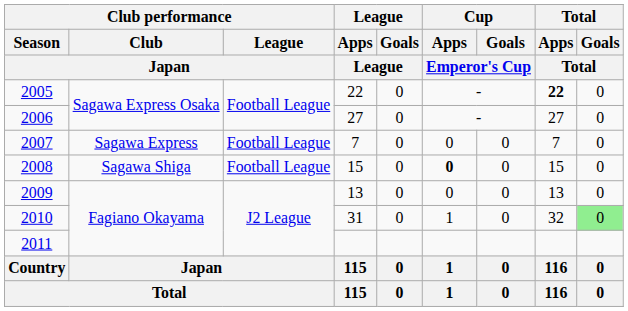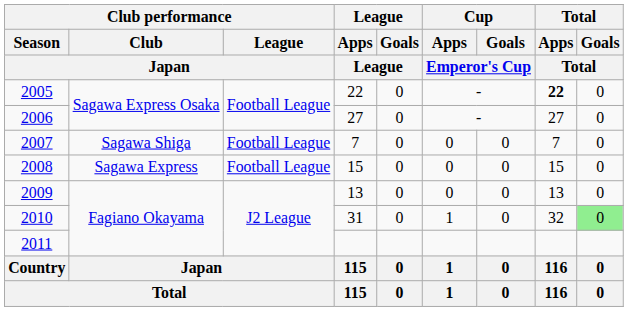 <table class="wikitable" style="text-align:center;">
 <tr>
 <th colspan=3>Club performance</th>
 <th colspan=2>League</th>
 <th colspan=2>Cup</th>
 <th colspan=2>Total</th>
 </tr>
 <tr>
 <th>Season</th>
 <th>Club</th>
 <th>League</th>
 <th>Apps</th>
 <th>Goals</th>
 <th>Apps</th>
 <th>Goals</th>
 <th>Apps</th>
 <th>Goals</th>
 </tr>
 <tr>
 <th colspan=3>Japan</th>
 <th colspan=2>League</th>
 <th colspan=2><a href='#'>Emperor's Cup</a></th>
 <th colspan=2>Total</th>
 </tr>
 <tr>
 <td><a href='#'>2005</a></td>
 <td rowspan="2"><a href='#'>Sagawa Express Osaka</a></td>
 <td rowspan="2"><a href='#'>Football League</a></td>
 <td>22</td>
 <td>0</td>
 <td colspan="2">-</td>
 <td><strong>22</strong></td>
 <td>0</td>
 </tr>
 <tr>
 <td><a href='#'>2006</a></td>
 <td>27</td>
 <td>0</td>
 <td colspan="2">-</td>
 <td>27</td>
 <td>0</td>
 </tr>
 <tr>
 <td><a href='#'>2007</a></td>
-<td><a href='#'>Sagawa Express</a></td>
+<td><a href='#'>Sagawa Shiga</a></td>
 <td><a href='#'>Football League</a></td>
 <td>7</td>
 <td>0</td>
 <td>0</td>
 <td>0</td>
 <td>7</td>
 <td>0</td>
 </tr>
 <tr>
 <td><a href='#'>2008</a></td>
-<td><a href='#'>Sagawa Shiga</a></td>
+<td><a href='#'>Sagawa Express</a></td>
 <td><a href='#'>Football League</a></td>
 <td>15</td>
 <td>0</td>
-<td><strong>0</strong></td>
+<td>0</td>
 <td>0</td>
 <td>15</td>
 <td>0</td>
 </tr>
 <tr>
 <td><a href='#'>2009</a></td>
 <td rowspan="3"><a href='#'>Fagiano Okayama</a></td>
 <td rowspan="3"><a href='#'>J2 League</a></td>
 <td>13</td>
 <td>0</td>
 <td>0</td>
 <td>0</td>
 <td>13</td>
 <td>0</td>
 </tr>
 <tr>
 <td><a href='#'>2010</a></td>
 <td>31</td>
 <td>0</td>
 <td>1</td>
 <td>0</td>
 <td>32</td>
 <td style="background: lightgreen;">0</td>
 </tr>
 <tr>
 <td><a href='#'>2011</a></td>
 <td></td>
 <td></td>
 <td></td>
 <td></td>
 <td></td>
 <td></td>
 </tr>
 <tr>
 <th rowspan=1>Country</th>
 <th colspan=2>Japan</th>
 <th>115</th>
 <th>0</th>
 <th>1</th>
 <th>0</th>
 <th>116</th>
 <th>0</th>
 </tr>
 <tr>
 <th colspan=3>Total</th>
 <th>115</th>
 <th>0</th>
 <th>1</th>
 <th>0</th>
 <th>116</th>
 <th>0</th>
 </tr>
 </table>
